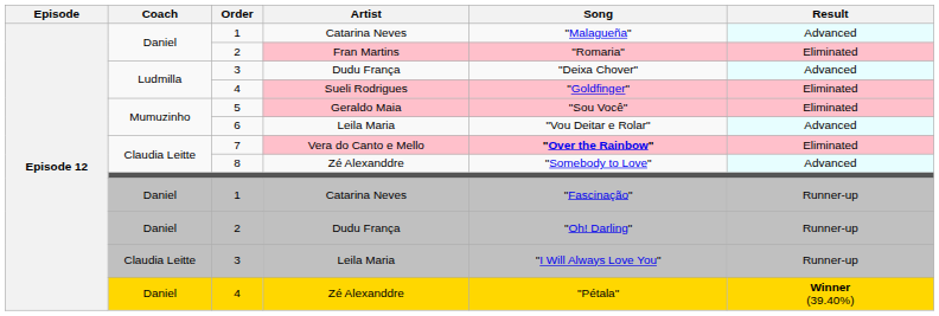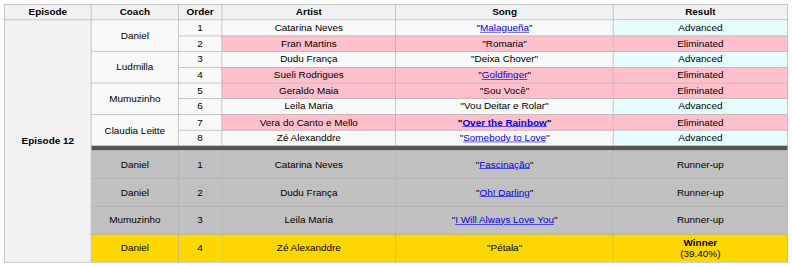 <table class="wikitable" style="text-align:center; width:100%;">
 <tr>
 <th scope="col" width="10%">Episode</th>
 <th scope="col" width="10%">Coach</th>
 <th scope="col" width="05%">Order</th>
 <th scope="col" width="20%">Artist</th>
 <th scope="col" width="25%">Song</th>
 <th scope="col" width="20%">Result</th>
 </tr>
 <tr>
 <th scope="col" rowspan=13>Episode 12<br></th>
 <td rowspan=2>Daniel</td>
 <td>1</td>
 <td>Catarina Neves</td>
 <td>"<a href='#'>Malagueña</a>"</td>
 <td bgcolor=E7FEFF>Advanced</td>
 </tr>
 <tr>
 <td>2</td>
 <td bgcolor=FFC0CB>Fran Martins</td>
 <td bgcolor=FFC0CB>"Romaria"</td>
 <td bgcolor=FFC0CB>Eliminated</td>
 </tr>
 <tr>
 <td rowspan=2>Ludmilla</td>
 <td>3</td>
 <td>Dudu França</td>
 <td>"Deixa Chover"</td>
 <td bgcolor=E7FEFF>Advanced</td>
 </tr>
 <tr>
 <td>4</td>
 <td bgcolor=FFC0CB>Sueli Rodrigues</td>
 <td bgcolor=FFC0CB>"<a href='#'>Goldfinger</a>"</td>
 <td bgcolor=FFC0CB>Eliminated</td>
 </tr>
 <tr>
 <td rowspan=2>Mumuzinho</td>
 <td>5</td>
 <td bgcolor=FFC0CB>Geraldo Maia</td>
 <td bgcolor=FFC0CB>"Sou Você"</td>
 <td bgcolor=FFC0CB>Eliminated</td>
 </tr>
 <tr>
 <td>6</td>
 <td>Leila Maria</td>
 <td>"Vou Deitar e Rolar"</td>
 <td bgcolor=E7FEFF>Advanced</td>
 </tr>
 <tr>
 <td rowspan=2>Claudia Leitte</td>
 <td>7</td>
 <td bgcolor=FFC0CB>Vera do Canto e Mello</td>
 <td bgcolor=FFC0CB><strong>"<a href='#'>Over the Rainbow</a>"</strong></td>
 <td bgcolor=FFC0CB>Eliminated</td>
 </tr>
 <tr>
 <td>8</td>
 <td>Zé Alexanddre</td>
 <td>"<a href='#'>Somebody to Love</a>"</td>
 <td bgcolor=E7FEFF>Advanced</td>
 </tr>
 <tr>
 <td colspan=5 bgcolor=555555></td>
 </tr>
 <tr style="height:45px" bgcolor=C0C0C0>
 <td>Daniel</td>
 <td>1</td>
 <td>Catarina Neves</td>
 <td>"<a href='#'>Fascinação</a>"</td>
 <td>Runner-up</td>
 </tr>
 <tr style="height:45px" bgcolor=C0C0C0>
 <td>Daniel</td>
 <td>2</td>
 <td>Dudu França</td>
 <td>"<a href='#'>Oh! Darling</a>"</td>
 <td>Runner-up</td>
 </tr>
 <tr style="height:45px" bgcolor=C0C0C0>
-<td>Claudia Leitte</td>
+<td>Mumuzinho</td>
 <td>3</td>
 <td>Leila Maria</td>
 <td>"<a href='#'>I Will Always Love You</a>"</td>
 <td>Runner-up</td>
 </tr>
 <tr style="height:45px" bgcolor=FFD700>
 <td>Daniel</td>
 <td>4</td>
 <td>Zé Alexanddre</td>
 <td>"Pétala"</td>
 <td><strong>Winner</strong><br>(39.40%)</td>
 </tr>
 </table>
